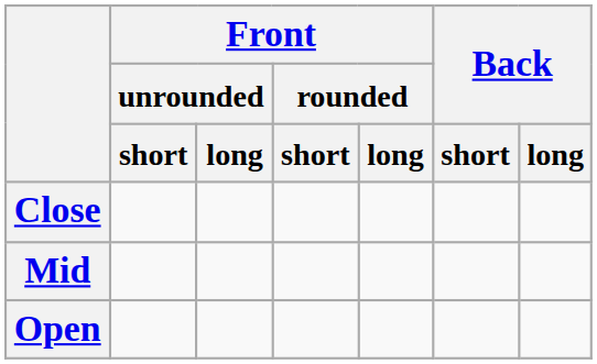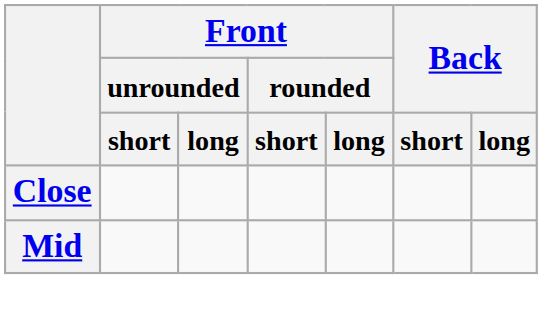 <table class="wikitable" style="text-align: center;">
 <tr>
 <th rowspan="3"></th>
 <th colspan="4"><a href='#'>Front</a></th>
 <th colspan="2" rowspan="2"><a href='#'>Back</a></th>
 </tr>
 <tr>
 <th colspan="2"><small>unrounded</small></th>
 <th colspan="2"><small>rounded</small></th>
 </tr>
 <tr>
 <th><small>short</small></th>
 <th><small>long</small></th>
 <th><small>short</small></th>
 <th><small>long</small></th>
 <th><small>short</small></th>
 <th><small>long</small></th>
 </tr>
 <tr>
 <th><a href='#'>Close</a></th>
 <td></td>
 <td></td>
 <td></td>
 <td></td>
 <td></td>
 <td></td>
 </tr>
 <tr>
 <th><a href='#'>Mid</a></th>
 <td></td>
 <td></td>
 <td></td>
 <td></td>
 <td></td>
 <td></td>
 </tr>
-<tr>
-<th><a href='#'>Open</a></th>
-<td></td>
-<td></td>
-<td></td>
-<td></td>
-<td></td>
-<td></td>
-</tr>
 </table>
